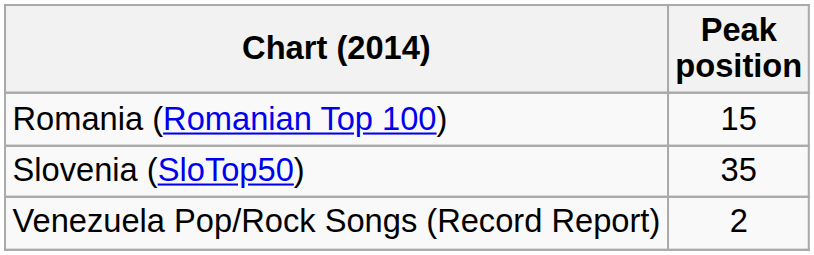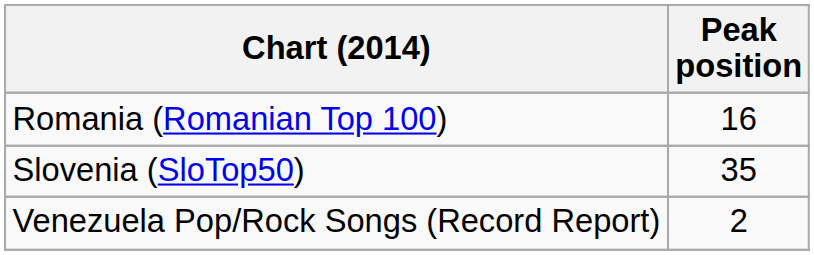 <table class="wikitable plainrowheaders sortable">
 <tr>
 <th scope="col">Chart (2014)</th>
 <th scope="col">Peak<br>position</th>
 </tr>
 <tr>
 </tr>
 <tr>
 </tr>
 <tr>
 </tr>
 <tr>
 </tr>
 <tr>
 </tr>
 <tr>
 </tr>
 <tr>
 </tr>
 <tr>
 </tr>
 <tr>
 </tr>
 <tr>
 </tr>
 <tr>
 </tr>
 <tr>
 </tr>
 <tr>
 </tr>
 <tr>
 </tr>
 <tr>
 </tr>
 <tr>
 </tr>
 <tr>
 </tr>
 <tr>
 </tr>
 <tr>
 <td>Romania (<a href='#'>Romanian Top 100</a>)</td>
-<td align="center">15</td>
+<td align="center">16</td>
 </tr>
 <tr>
 </tr>
 <tr>
 </tr>
 <tr>
 </tr>
 <tr>
 <td scope="row">Slovenia (<a href='#'>SloTop50</a>)</td>
 <td align=center>35</td>
 </tr>
 <tr>
 </tr>
 <tr>
 </tr>
 <tr>
 </tr>
 <tr>
 </tr>
 <tr>
 </tr>
 <tr>
 </tr>
 <tr>
 </tr>
 <tr>
 <td>Venezuela Pop/Rock Songs (Record Report)</td>
 <td style="text-align:center;">2</td>
 </tr>
 <tr>
 </tr>
 </table>
